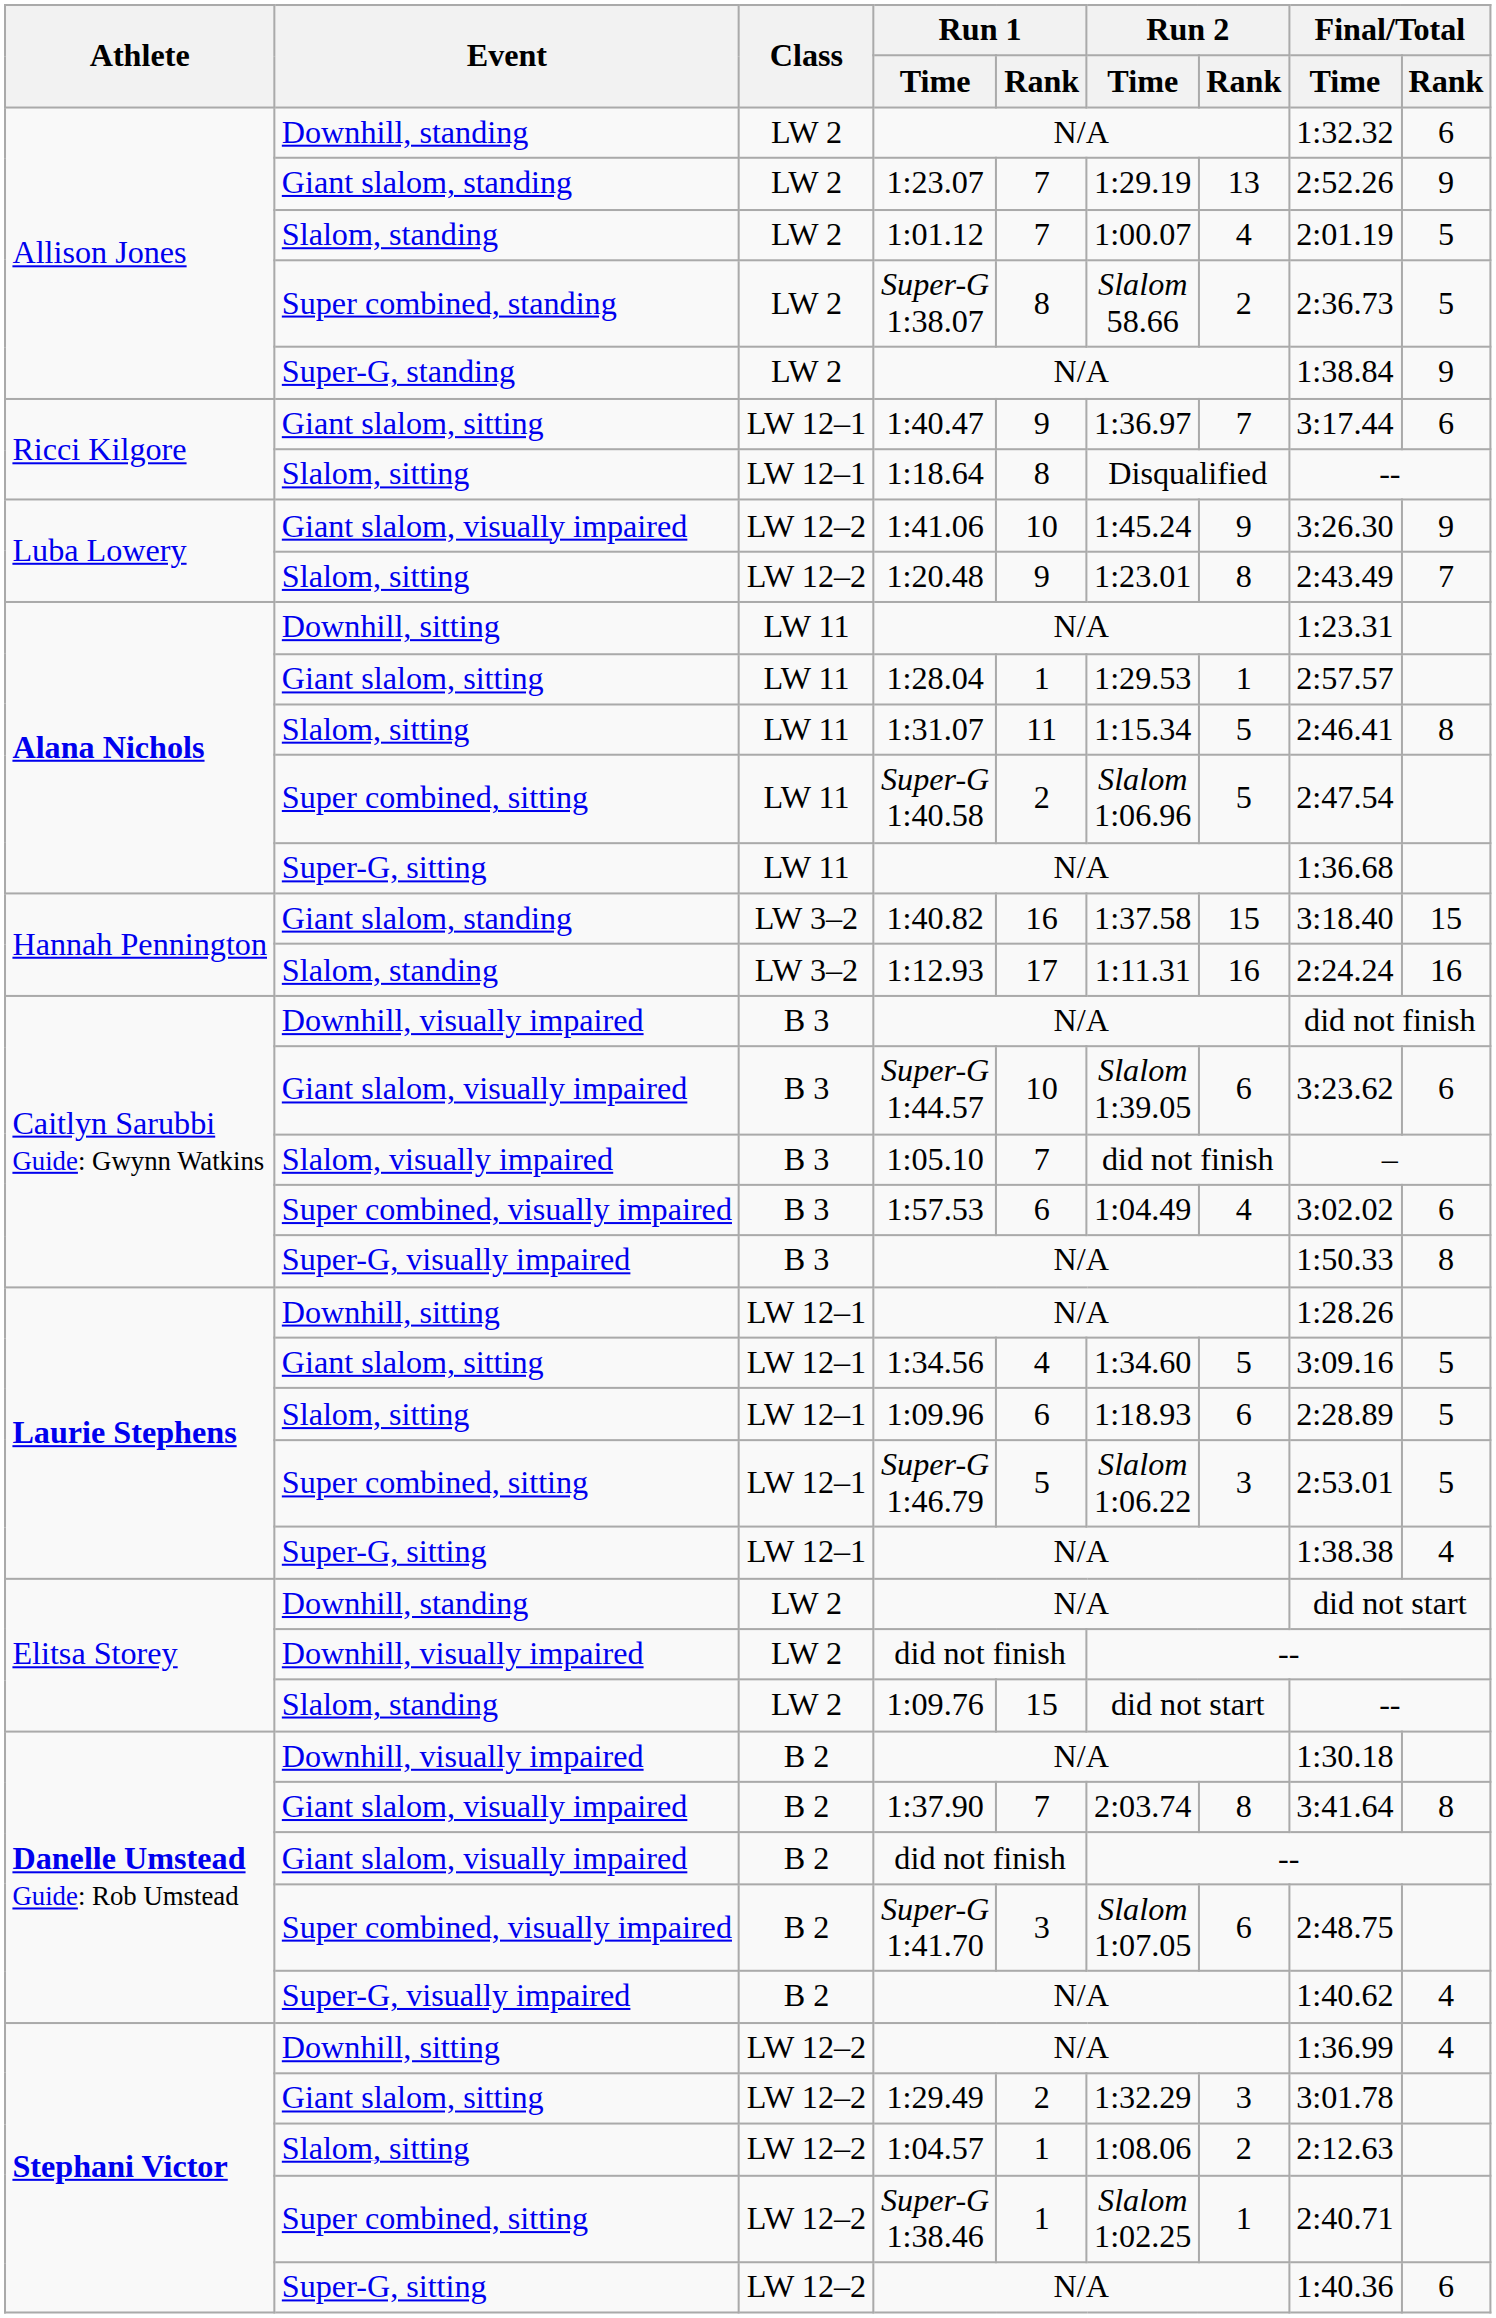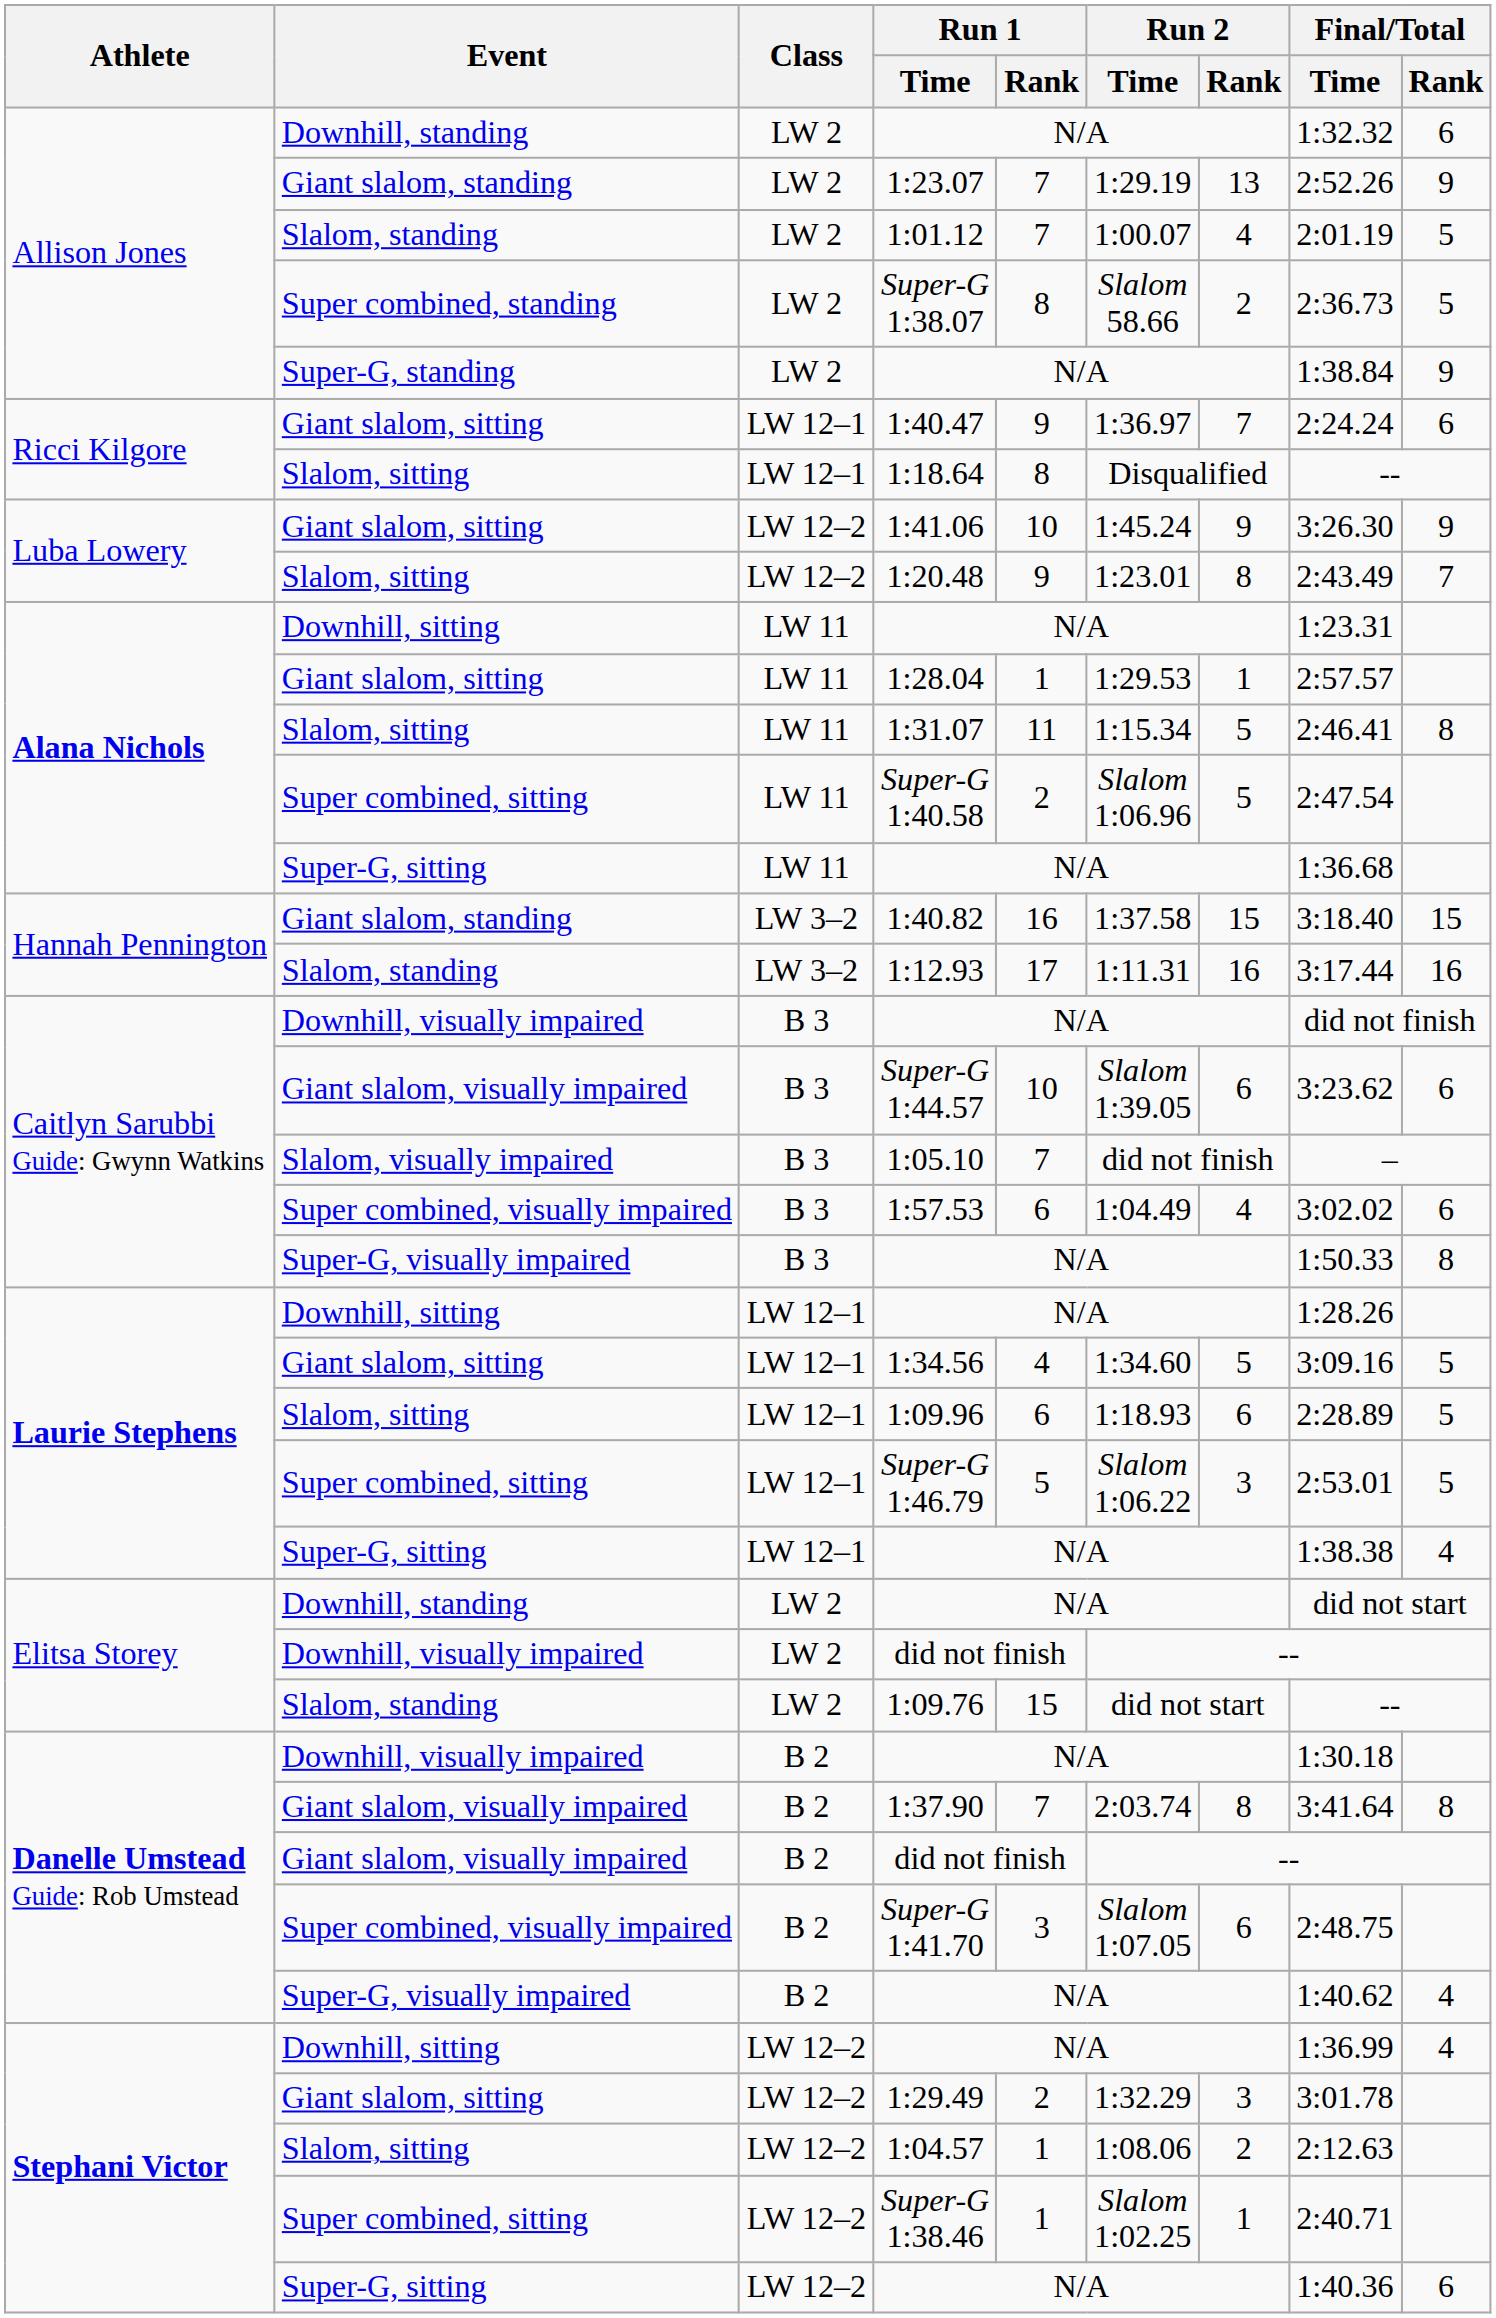 <table class="wikitable" style="font-size:100%">
 <tr>
 <th rowspan="2">Athlete</th>
 <th rowspan="2">Event</th>
 <th rowspan="2">Class</th>
 <th colspan="2">Run 1</th>
 <th colspan="2">Run 2</th>
 <th colspan="2">Final/Total</th>
 </tr>
 <tr>
 <th>Time</th>
 <th>Rank</th>
 <th>Time</th>
 <th>Rank</th>
 <th>Time</th>
 <th>Rank</th>
 </tr>
 <tr>
 <td rowspan=5><a href='#'>Allison Jones</a></td>
 <td><a href='#'>Downhill, standing</a></td>
 <td align="center">LW 2</td>
 <td align="center" colspan="4">N/A</td>
 <td align="center">1:32.32</td>
 <td align="center">6</td>
 </tr>
 <tr>
 <td><a href='#'>Giant slalom, standing</a></td>
 <td align="center">LW 2</td>
 <td align="center">1:23.07</td>
 <td align="center">7</td>
 <td align="center">1:29.19</td>
 <td align="center">13</td>
 <td align="center">2:52.26</td>
 <td align="center">9</td>
 </tr>
 <tr>
 <td><a href='#'>Slalom, standing</a></td>
 <td align="center">LW 2</td>
 <td align="center">1:01.12</td>
 <td align="center">7</td>
 <td align="center">1:00.07</td>
 <td align="center">4</td>
 <td align="center">2:01.19</td>
 <td align="center">5</td>
 </tr>
 <tr>
 <td><a href='#'>Super combined, standing</a></td>
 <td align="center">LW 2</td>
 <td align="center"><em>Super-G</em><br> 1:38.07</td>
 <td align="center">8</td>
 <td align="center"><em>Slalom</em><br> 58.66</td>
 <td align="center">2</td>
 <td align="center">2:36.73</td>
 <td align="center">5</td>
 </tr>
 <tr>
 <td><a href='#'>Super-G, standing</a></td>
 <td align="center">LW 2</td>
 <td align="center" colspan="4">N/A</td>
 <td align="center">1:38.84</td>
 <td align="center">9</td>
 </tr>
 <tr>
 <td rowspan=2><a href='#'>Ricci Kilgore</a></td>
 <td><a href='#'>Giant slalom, sitting</a></td>
 <td align="center">LW 12–1</td>
 <td align="center">1:40.47</td>
 <td align="center">9</td>
 <td align="center">1:36.97</td>
 <td align="center">7</td>
-<td align="center">3:17.44</td>
+<td align="center">2:24.24</td>
 <td align="center">6</td>
 </tr>
 <tr>
 <td><a href='#'>Slalom, sitting</a></td>
 <td align="center">LW 12–1</td>
 <td align="center">1:18.64</td>
 <td align="center">8</td>
 <td align="center" colspan="2">Disqualified</td>
 <td align="center" colspan="2">--</td>
 </tr>
 <tr>
 <td rowspan=2><a href='#'>Luba Lowery</a></td>
-<td><a href='#'>Giant slalom, visually impaired</a></td>
+<td><a href='#'>Giant slalom, sitting</a></td>
 <td align="center">LW 12–2</td>
 <td align="center">1:41.06</td>
 <td align="center">10</td>
 <td align="center">1:45.24</td>
 <td align="center">9</td>
 <td align="center">3:26.30</td>
 <td align="center">9</td>
 </tr>
 <tr>
 <td><a href='#'>Slalom, sitting</a></td>
 <td align="center">LW 12–2</td>
 <td align="center">1:20.48</td>
 <td align="center">9</td>
 <td align="center">1:23.01</td>
 <td align="center">8</td>
 <td align="center">2:43.49</td>
 <td align="center">7</td>
 </tr>
 <tr>
 <td rowspan=5><strong><a href='#'>Alana Nichols</a></strong></td>
 <td><a href='#'>Downhill, sitting</a></td>
 <td align="center">LW 11</td>
 <td align="center" colspan="4">N/A</td>
 <td align="center">1:23.31</td>
 <td align="center"></td>
 </tr>
 <tr>
 <td><a href='#'>Giant slalom, sitting</a></td>
 <td align="center">LW 11</td>
 <td align="center">1:28.04</td>
 <td align="center">1</td>
 <td align="center">1:29.53</td>
 <td align="center">1</td>
 <td align="center">2:57.57</td>
 <td align="center"></td>
 </tr>
 <tr>
 <td><a href='#'>Slalom, sitting</a></td>
 <td align="center">LW 11</td>
 <td align="center">1:31.07</td>
 <td align="center">11</td>
 <td align="center">1:15.34</td>
 <td align="center">5</td>
 <td align="center">2:46.41</td>
 <td align="center">8</td>
 </tr>
 <tr>
 <td><a href='#'>Super combined, sitting</a></td>
 <td align="center">LW 11</td>
 <td align="center"><em>Super-G</em><br> 1:40.58</td>
 <td align="center">2</td>
 <td align="center"><em>Slalom</em><br> 1:06.96</td>
 <td align="center">5</td>
 <td align="center">2:47.54</td>
 <td align="center"></td>
 </tr>
 <tr>
 <td><a href='#'>Super-G, sitting</a></td>
 <td align="center">LW 11</td>
 <td align="center" colspan="4">N/A</td>
 <td align="center">1:36.68</td>
 <td align="center"></td>
 </tr>
 <tr>
 <td rowspan=2><a href='#'>Hannah Pennington</a></td>
 <td><a href='#'>Giant slalom, standing</a></td>
 <td align="center">LW 3–2</td>
 <td align="center">1:40.82</td>
 <td align="center">16</td>
 <td align="center">1:37.58</td>
 <td align="center">15</td>
 <td align="center">3:18.40</td>
 <td align="center">15</td>
 </tr>
 <tr>
 <td><a href='#'>Slalom, standing</a></td>
 <td align="center">LW 3–2</td>
 <td align="center">1:12.93</td>
 <td align="center">17</td>
 <td align="center">1:11.31</td>
 <td align="center">16</td>
-<td align="center">2:24.24</td>
+<td align="center">3:17.44</td>
 <td align="center">16</td>
 </tr>
 <tr>
 <td rowspan=5><a href='#'>Caitlyn Sarubbi</a><br><small><a href='#'>Guide</a>: Gwynn Watkins</small></td>
 <td><a href='#'>Downhill, visually impaired</a></td>
 <td align="center">B 3</td>
 <td align="center" colspan="4">N/A</td>
 <td align="center" colspan="2">did not finish</td>
 </tr>
 <tr>
 <td><a href='#'>Giant slalom, visually impaired</a></td>
 <td align="center">B 3</td>
 <td align="center"><em>Super-G</em><br> 1:44.57</td>
 <td align="center">10</td>
 <td align="center"><em>Slalom</em><br> 1:39.05</td>
 <td align="center">6</td>
 <td align="center">3:23.62</td>
 <td align="center">6</td>
 </tr>
 <tr>
 <td><a href='#'>Slalom, visually impaired</a></td>
 <td align="center">B 3</td>
 <td align="center">1:05.10</td>
 <td align="center">7</td>
 <td align="center" colspan="2">did not finish</td>
 <td align="center" colspan="2">–</td>
 </tr>
 <tr>
 <td><a href='#'>Super combined, visually impaired</a></td>
 <td align="center">B 3</td>
 <td align="center">1:57.53</td>
 <td align="center">6</td>
 <td align="center">1:04.49</td>
 <td align="center">4</td>
 <td align="center">3:02.02</td>
 <td align="center">6</td>
 </tr>
 <tr>
 <td><a href='#'>Super-G, visually impaired</a></td>
 <td align="center">B 3</td>
 <td align="center" colspan="4">N/A</td>
 <td align="center">1:50.33</td>
 <td align="center">8</td>
 </tr>
 <tr>
 <td rowspan=5><strong><a href='#'>Laurie Stephens</a></strong></td>
 <td><a href='#'>Downhill, sitting</a></td>
 <td align="center">LW 12–1</td>
 <td align="center" colspan="4">N/A</td>
 <td align="center">1:28.26</td>
 <td align="center"></td>
 </tr>
 <tr>
 <td><a href='#'>Giant slalom, sitting</a></td>
 <td align="center">LW 12–1</td>
 <td align="center">1:34.56</td>
 <td align="center">4</td>
 <td align="center">1:34.60</td>
 <td align="center">5</td>
 <td align="center">3:09.16</td>
 <td align="center">5</td>
 </tr>
 <tr>
 <td><a href='#'>Slalom, sitting</a></td>
 <td align="center">LW 12–1</td>
 <td align="center">1:09.96</td>
 <td align="center">6</td>
 <td align="center">1:18.93</td>
 <td align="center">6</td>
 <td align="center">2:28.89</td>
 <td align="center">5</td>
 </tr>
 <tr>
 <td><a href='#'>Super combined, sitting</a></td>
 <td align="center">LW 12–1</td>
 <td align="center"><em>Super-G</em><br> 1:46.79</td>
 <td align="center">5</td>
 <td align="center"><em>Slalom</em><br> 1:06.22</td>
 <td align="center">3</td>
 <td align="center">2:53.01</td>
 <td align="center">5</td>
 </tr>
 <tr>
 <td><a href='#'>Super-G, sitting</a></td>
 <td align="center">LW 12–1</td>
 <td align="center" colspan="4">N/A</td>
 <td align="center">1:38.38</td>
 <td align="center">4</td>
 </tr>
 <tr>
 <td rowspan=3><a href='#'>Elitsa Storey</a></td>
 <td><a href='#'>Downhill, standing</a></td>
 <td align="center">LW 2</td>
 <td align="center" colspan="4">N/A</td>
 <td align="center" colspan="2">did not start</td>
 </tr>
 <tr>
 <td><a href='#'>Downhill, visually impaired</a></td>
 <td align="center">LW 2</td>
 <td align="center" colspan="2">did not finish</td>
 <td align="center" colspan="4">--</td>
 </tr>
 <tr>
 <td><a href='#'>Slalom, standing</a></td>
 <td align="center">LW 2</td>
 <td align="center">1:09.76</td>
 <td align="center">15</td>
 <td align="center" colspan="2">did not start</td>
 <td align="center" colspan="2">--</td>
 </tr>
 <tr>
 <td rowspan=5><strong><a href='#'>Danelle Umstead</a></strong><br><small><a href='#'>Guide</a>: Rob Umstead</small></td>
 <td><a href='#'>Downhill, visually impaired</a></td>
 <td align="center">B 2</td>
 <td align="center" colspan="4">N/A</td>
 <td align="center">1:30.18</td>
 <td align="center"></td>
 </tr>
 <tr>
 <td><a href='#'>Giant slalom, visually impaired</a></td>
 <td align="center">B 2</td>
 <td align="center">1:37.90</td>
 <td align="center">7</td>
 <td align="center">2:03.74</td>
 <td align="center">8</td>
 <td align="center">3:41.64</td>
 <td align="center">8</td>
 </tr>
 <tr>
 <td><a href='#'>Giant slalom, visually impaired</a></td>
 <td align="center">B 2</td>
 <td align="center" colspan="2">did not finish</td>
 <td align="center" colspan="4">--</td>
 </tr>
 <tr>
 <td><a href='#'>Super combined, visually impaired</a></td>
 <td align="center">B 2</td>
 <td align="center"><em>Super-G</em><br> 1:41.70</td>
 <td align="center">3</td>
 <td align="center"><em>Slalom</em><br> 1:07.05</td>
 <td align="center">6</td>
 <td align="center">2:48.75</td>
 <td align="center"></td>
 </tr>
 <tr>
 <td><a href='#'>Super-G, visually impaired</a></td>
 <td align="center">B 2</td>
 <td align="center" colspan="4">N/A</td>
 <td align="center">1:40.62</td>
 <td align="center">4</td>
 </tr>
 <tr>
 <td rowspan=5><strong><a href='#'>Stephani Victor</a></strong></td>
 <td><a href='#'>Downhill, sitting</a></td>
 <td align="center">LW 12–2</td>
 <td align="center" colspan="4">N/A</td>
 <td align="center">1:36.99</td>
 <td align="center">4</td>
 </tr>
 <tr>
 <td><a href='#'>Giant slalom, sitting</a></td>
 <td align="center">LW 12–2</td>
 <td align="center">1:29.49</td>
 <td align="center">2</td>
 <td align="center">1:32.29</td>
 <td align="center">3</td>
 <td align="center">3:01.78</td>
 <td align="center"></td>
 </tr>
 <tr>
 <td><a href='#'>Slalom, sitting</a></td>
 <td align="center">LW 12–2</td>
 <td align="center">1:04.57</td>
 <td align="center">1</td>
 <td align="center">1:08.06</td>
 <td align="center">2</td>
 <td align="center">2:12.63</td>
 <td align="center"></td>
 </tr>
 <tr>
 <td><a href='#'>Super combined, sitting</a></td>
 <td align="center">LW 12–2</td>
 <td align="center"><em>Super-G</em><br> 1:38.46</td>
 <td align="center">1</td>
 <td align="center"><em>Slalom</em><br> 1:02.25</td>
 <td align="center">1</td>
 <td align="center">2:40.71</td>
 <td align="center"></td>
 </tr>
 <tr>
 <td><a href='#'>Super-G, sitting</a></td>
 <td align="center">LW 12–2</td>
 <td align="center" colspan="4">N/A</td>
 <td align="center">1:40.36</td>
 <td align="center">6</td>
 </tr>
 </table>
